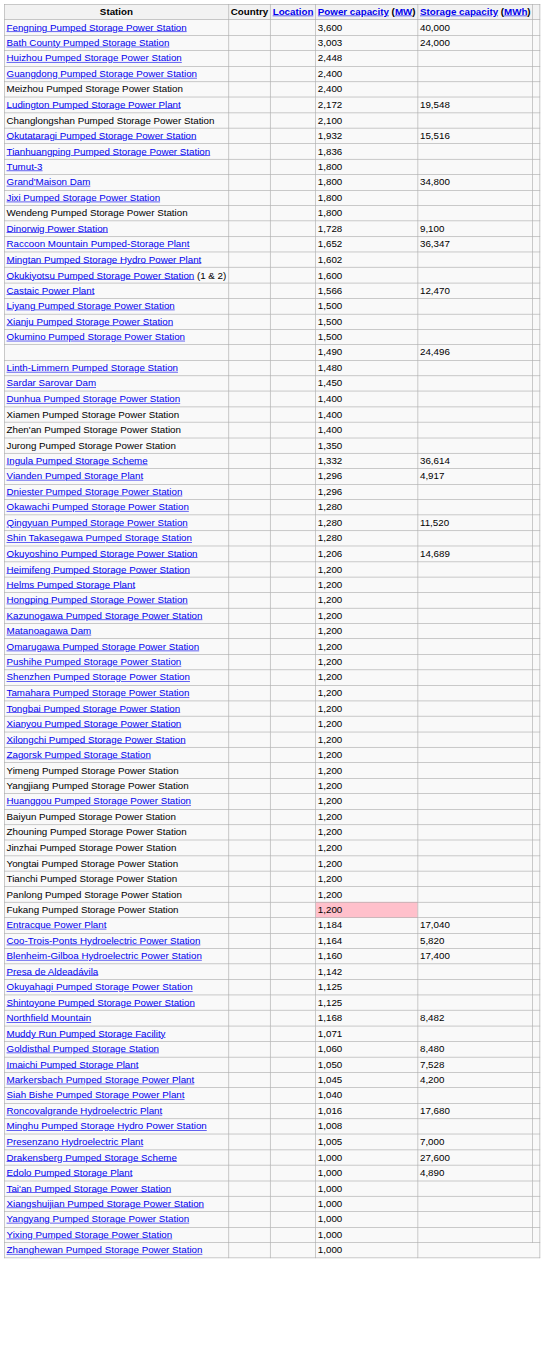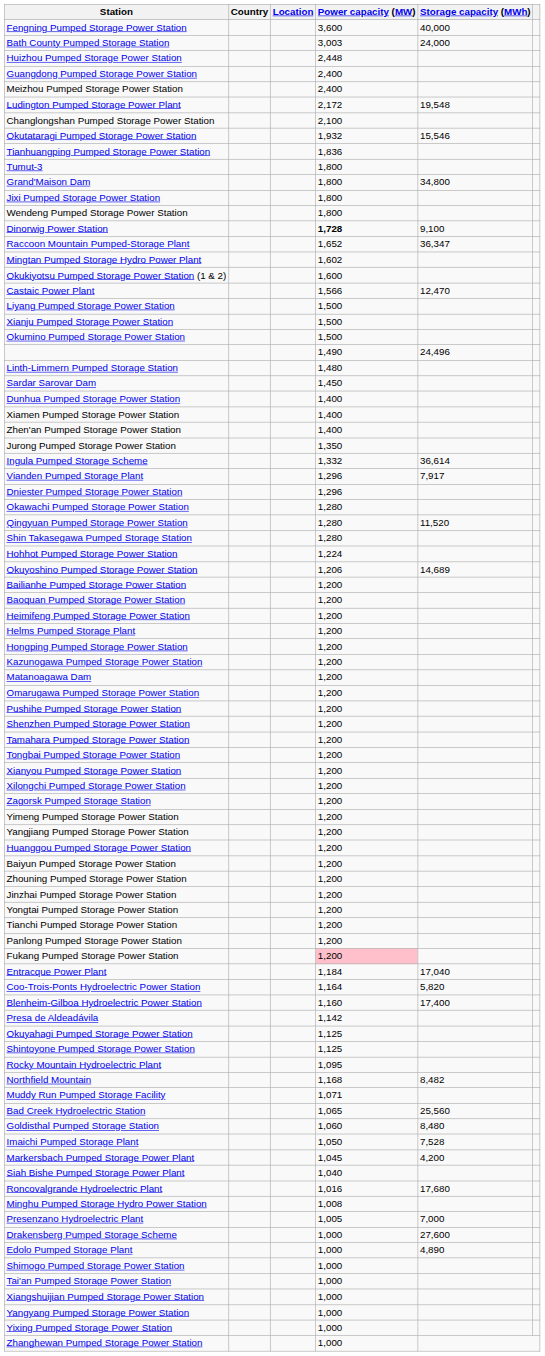 <table class="wikitable sortable static-row-numbers sticky-header">
 <tr>
 <th>Station</th>
 <th>Country</th>
 <th><a href='#'>Location</a></th>
 <th><a href='#'>Power capacity</a> (<a href='#'>MW</a>)</th>
 <th><a href='#'>Storage capacity</a> (<a href='#'>MWh</a>)</th>
 <th></th>
 </tr>
 <tr>
 <td><a href='#'>Fengning Pumped Storage Power Station</a></td>
 <td></td>
 <td></td>
 <td>3,600</td>
 <td>40,000</td>
 <td></td>
 </tr>
 <tr>
 <td><a href='#'>Bath County Pumped Storage Station</a></td>
 <td></td>
 <td></td>
 <td>3,003</td>
 <td>24,000</td>
 <td></td>
 </tr>
 <tr>
 <td><a href='#'>Huizhou Pumped Storage Power Station</a></td>
 <td></td>
 <td></td>
 <td>2,448</td>
 <td></td>
 <td></td>
 </tr>
 <tr>
 <td><a href='#'>Guangdong Pumped Storage Power Station</a></td>
 <td></td>
 <td></td>
 <td>2,400</td>
 <td></td>
 <td></td>
 </tr>
 <tr>
 <td>Meizhou Pumped Storage Power Station</td>
 <td></td>
 <td></td>
 <td>2,400</td>
 <td></td>
 <td></td>
 </tr>
 <tr>
 <td><a href='#'>Ludington Pumped Storage Power Plant</a></td>
 <td></td>
 <td></td>
 <td>2,172</td>
 <td>19,548</td>
 <td></td>
 </tr>
 <tr>
 <td>Changlongshan Pumped Storage Power Station</td>
 <td></td>
 <td></td>
 <td>2,100</td>
 <td></td>
 <td></td>
 </tr>
 <tr>
 <td><a href='#'>Okutataragi Pumped Storage Power Station</a></td>
 <td></td>
 <td></td>
 <td>1,932</td>
-<td>15,516</td>
+<td>15,546</td>
 <td></td>
 </tr>
 <tr>
 <td><a href='#'>Tianhuangping Pumped Storage Power Station</a></td>
 <td></td>
 <td></td>
 <td>1,836</td>
 <td></td>
 <td></td>
 </tr>
 <tr>
 <td><a href='#'>Tumut-3</a></td>
 <td></td>
 <td></td>
 <td>1,800</td>
 <td></td>
 <td></td>
 </tr>
 <tr>
 <td><a href='#'>Grand'Maison Dam</a></td>
 <td></td>
 <td></td>
 <td>1,800</td>
 <td>34,800</td>
 <td></td>
 </tr>
 <tr>
 <td><a href='#'>Jixi Pumped Storage Power Station</a></td>
 <td></td>
 <td></td>
 <td>1,800</td>
 <td></td>
 <td></td>
 </tr>
 <tr>
 <td>Wendeng Pumped Storage Power Station</td>
 <td></td>
 <td></td>
 <td>1,800</td>
 <td></td>
 <td></td>
 </tr>
 <tr>
 <td><a href='#'>Dinorwig Power Station</a></td>
 <td></td>
 <td></td>
-<td>1,728</td>
+<td><strong>1,728</strong></td>
 <td>9,100</td>
 <td> </td>
 </tr>
 <tr>
 <td><a href='#'>Raccoon Mountain Pumped-Storage Plant</a></td>
 <td></td>
 <td></td>
 <td>1,652</td>
 <td>36,347</td>
 <td> </td>
 </tr>
 <tr>
 <td><a href='#'>Mingtan Pumped Storage Hydro Power Plant</a></td>
 <td></td>
 <td></td>
 <td>1,602</td>
 <td></td>
 <td></td>
 </tr>
 <tr>
 <td><a href='#'>Okukiyotsu Pumped Storage Power Station</a> (1 & 2)</td>
 <td></td>
 <td></td>
 <td>1,600</td>
 <td></td>
 <td></td>
 </tr>
 <tr>
 <td><a href='#'>Castaic Power Plant</a></td>
 <td></td>
 <td></td>
 <td>1,566</td>
 <td>12,470</td>
 <td> </td>
 </tr>
 <tr>
 <td><a href='#'>Liyang Pumped Storage Power Station</a></td>
 <td></td>
 <td></td>
 <td>1,500</td>
 <td></td>
 <td></td>
 </tr>
 <tr>
 <td><a href='#'>Xianju Pumped Storage Power Station</a></td>
 <td></td>
 <td></td>
 <td>1,500</td>
 <td></td>
 <td></td>
 </tr>
 <tr>
 <td><a href='#'>Okumino Pumped Storage Power Station</a></td>
 <td></td>
 <td></td>
 <td>1,500</td>
 <td></td>
 <td></td>
 </tr>
 <tr>
 <td></td>
 <td></td>
 <td></td>
 <td>1,490</td>
 <td>24,496</td>
 <td></td>
 </tr>
 <tr>
 <td><a href='#'>Linth-Limmern Pumped Storage Station</a></td>
 <td></td>
 <td></td>
 <td>1,480</td>
 <td></td>
 <td></td>
 </tr>
 <tr>
 <td><a href='#'>Sardar Sarovar Dam</a></td>
 <td></td>
 <td></td>
 <td>1,450</td>
 <td></td>
 <td></td>
 </tr>
 <tr>
 <td><a href='#'>Dunhua Pumped Storage Power Station</a></td>
 <td></td>
 <td></td>
 <td>1,400</td>
 <td></td>
 <td></td>
 </tr>
 <tr>
 <td>Xiamen Pumped Storage Power Station</td>
 <td></td>
 <td></td>
 <td>1,400</td>
 <td></td>
 <td></td>
 </tr>
 <tr>
 <td>Zhen'an Pumped Storage Power Station</td>
 <td></td>
 <td></td>
 <td>1,400</td>
 <td></td>
 <td></td>
 </tr>
 <tr>
 <td>Jurong Pumped Storage Power Station</td>
 <td></td>
 <td></td>
 <td>1,350</td>
 <td></td>
 <td></td>
 </tr>
 <tr>
 <td><a href='#'>Ingula Pumped Storage Scheme</a></td>
 <td></td>
 <td></td>
 <td>1,332</td>
 <td>36,614</td>
 <td></td>
 </tr>
 <tr>
 <td><a href='#'>Vianden Pumped Storage Plant</a></td>
 <td></td>
 <td></td>
 <td>1,296</td>
-<td>4,917</td>
+<td>7,917</td>
 <td></td>
 </tr>
 <tr>
 <td><a href='#'>Dniester Pumped Storage Power Station</a></td>
 <td></td>
 <td></td>
 <td>1,296</td>
 <td></td>
 <td></td>
 </tr>
 <tr>
 <td><a href='#'>Okawachi Pumped Storage Power Station</a></td>
 <td></td>
 <td></td>
 <td>1,280</td>
 <td></td>
 <td></td>
 </tr>
 <tr>
 <td><a href='#'>Qingyuan Pumped Storage Power Station</a></td>
 <td></td>
 <td></td>
 <td>1,280</td>
 <td>11,520</td>
 <td></td>
 </tr>
 <tr>
 <td><a href='#'>Shin Takasegawa Pumped Storage Station</a></td>
 <td></td>
 <td></td>
 <td>1,280</td>
 <td></td>
 <td></td>
 </tr>
 <tr>
+<td><a href='#'>Hohhot Pumped Storage Power Station</a></td>
+<td></td>
+<td></td>
+<td>1,224</td>
+<td></td>
+<td></td>
+</tr>
+<tr>
 <td><a href='#'>Okuyoshino Pumped Storage Power Station</a></td>
 <td></td>
 <td></td>
 <td>1,206</td>
 <td>14,689</td>
+<td></td>
+</tr>
+<tr>
+<td><a href='#'>Bailianhe Pumped Storage Power Station</a></td>
+<td></td>
+<td></td>
+<td>1,200</td>
+<td></td>
+<td></td>
+</tr>
+<tr>
+<td><a href='#'>Baoquan Pumped Storage Power Station</a></td>
+<td></td>
+<td></td>
+<td>1,200</td>
+<td></td>
 <td></td>
 </tr>
 <tr>
 <td><a href='#'>Heimifeng Pumped Storage Power Station</a></td>
 <td></td>
 <td></td>
 <td>1,200</td>
 <td></td>
 <td></td>
 </tr>
 <tr>
 <td><a href='#'>Helms Pumped Storage Plant</a></td>
 <td></td>
 <td></td>
 <td>1,200</td>
 <td></td>
 <td></td>
 </tr>
 <tr>
 <td><a href='#'>Hongping Pumped Storage Power Station</a></td>
 <td></td>
 <td></td>
 <td>1,200</td>
 <td></td>
 <td></td>
 </tr>
 <tr>
 <td><a href='#'>Kazunogawa Pumped Storage Power Station</a></td>
 <td></td>
 <td></td>
 <td>1,200</td>
 <td></td>
 <td></td>
 </tr>
 <tr>
 <td><a href='#'>Matanoagawa Dam</a></td>
 <td></td>
 <td></td>
 <td>1,200</td>
 <td></td>
 <td></td>
 </tr>
 <tr>
 <td><a href='#'>Omarugawa Pumped Storage Power Station</a></td>
 <td></td>
 <td></td>
 <td>1,200</td>
 <td></td>
 <td></td>
 </tr>
 <tr>
 <td><a href='#'>Pushihe Pumped Storage Power Station</a></td>
 <td></td>
 <td></td>
 <td>1,200</td>
 <td></td>
 <td></td>
 </tr>
 <tr>
 <td><a href='#'>Shenzhen Pumped Storage Power Station</a></td>
 <td></td>
 <td></td>
 <td>1,200</td>
 <td></td>
 <td></td>
 </tr>
 <tr>
 <td><a href='#'>Tamahara Pumped Storage Power Station</a></td>
 <td></td>
 <td></td>
 <td>1,200</td>
 <td></td>
 <td></td>
 </tr>
 <tr>
 <td><a href='#'>Tongbai Pumped Storage Power Station</a></td>
 <td></td>
 <td></td>
 <td>1,200</td>
 <td></td>
 <td></td>
 </tr>
 <tr>
 <td><a href='#'>Xianyou Pumped Storage Power Station</a></td>
 <td></td>
 <td></td>
 <td>1,200</td>
 <td></td>
 <td></td>
 </tr>
 <tr>
 <td><a href='#'>Xilongchi Pumped Storage Power Station</a></td>
 <td></td>
 <td></td>
 <td>1,200</td>
 <td></td>
 <td></td>
 </tr>
 <tr>
 <td><a href='#'>Zagorsk Pumped Storage Station</a></td>
 <td></td>
 <td></td>
 <td>1,200</td>
 <td></td>
 <td></td>
 </tr>
 <tr>
 <td>Yimeng Pumped Storage Power Station</td>
 <td></td>
 <td></td>
 <td>1,200</td>
 <td></td>
 <td></td>
 </tr>
 <tr>
 <td>Yangjiang Pumped Storage Power Station</td>
 <td></td>
 <td></td>
 <td>1,200</td>
 <td></td>
 <td></td>
 </tr>
 <tr>
 <td><a href='#'>Huanggou Pumped Storage Power Station</a></td>
 <td></td>
 <td></td>
 <td>1,200</td>
 <td></td>
 <td></td>
 </tr>
 <tr>
 <td>Baiyun Pumped Storage Power Station</td>
 <td></td>
 <td></td>
 <td>1,200</td>
 <td></td>
 <td></td>
 </tr>
 <tr>
 <td>Zhouning Pumped Storage Power Station</td>
 <td></td>
 <td></td>
 <td>1,200</td>
 <td></td>
 <td></td>
 </tr>
 <tr>
 <td>Jinzhai Pumped Storage Power Station</td>
 <td></td>
 <td></td>
 <td>1,200</td>
 <td></td>
 <td></td>
 </tr>
 <tr>
 <td>Yongtai Pumped Storage Power Station</td>
 <td></td>
 <td></td>
 <td>1,200</td>
 <td></td>
 <td></td>
 </tr>
 <tr>
 <td>Tianchi Pumped Storage Power Station</td>
 <td></td>
 <td></td>
 <td>1,200</td>
 <td></td>
 <td></td>
 </tr>
 <tr>
 <td>Panlong Pumped Storage Power Station</td>
 <td></td>
 <td></td>
 <td>1,200</td>
 <td></td>
 <td></td>
 </tr>
 <tr>
 <td>Fukang Pumped Storage Power Station</td>
 <td></td>
 <td></td>
 <td style="background: pink;">1,200</td>
 <td></td>
 <td></td>
 </tr>
 <tr>
 <td><a href='#'>Entracque Power Plant</a></td>
 <td></td>
 <td></td>
 <td>1,184</td>
 <td>17,040</td>
 <td></td>
 </tr>
 <tr>
 <td><a href='#'>Coo-Trois-Ponts Hydroelectric Power Station</a></td>
 <td></td>
 <td></td>
 <td>1,164</td>
 <td>5,820</td>
 <td></td>
 </tr>
 <tr>
 <td><a href='#'>Blenheim-Gilboa Hydroelectric Power Station</a></td>
 <td></td>
 <td></td>
 <td>1,160</td>
 <td>17,400</td>
 <td></td>
 </tr>
 <tr>
 <td><a href='#'>Presa de Aldeadávila</a></td>
 <td></td>
 <td></td>
 <td>1,142</td>
 <td></td>
 <td></td>
 </tr>
 <tr>
 <td><a href='#'>Okuyahagi Pumped Storage Power Station</a></td>
 <td></td>
 <td></td>
 <td>1,125</td>
 <td></td>
 <td></td>
 </tr>
 <tr>
 <td><a href='#'>Shintoyone Pumped Storage Power Station</a></td>
 <td></td>
 <td></td>
 <td>1,125</td>
 <td></td>
 <td></td>
 </tr>
 <tr>
+<td><a href='#'>Rocky Mountain Hydroelectric Plant</a></td>
+<td></td>
+<td></td>
+<td>1,095</td>
+<td></td>
+<td></td>
+</tr>
+<tr>
 <td><a href='#'>Northfield Mountain</a></td>
 <td></td>
 <td></td>
 <td>1,168</td>
 <td>8,482</td>
 <td> </td>
 </tr>
 <tr>
 <td><a href='#'>Muddy Run Pumped Storage Facility</a></td>
 <td></td>
 <td></td>
 <td>1,071</td>
 <td></td>
+<td></td>
+</tr>
+<tr>
+<td><a href='#'>Bad Creek Hydroelectric Station</a></td>
+<td></td>
+<td></td>
+<td>1,065</td>
+<td>25,560</td>
 <td></td>
 </tr>
 <tr>
 <td><a href='#'>Goldisthal Pumped Storage Station</a></td>
 <td></td>
 <td></td>
 <td>1,060</td>
 <td>8,480</td>
 <td></td>
 </tr>
 <tr>
 <td><a href='#'>Imaichi Pumped Storage Plant</a></td>
 <td></td>
 <td></td>
 <td>1,050</td>
 <td>7,528</td>
 <td></td>
 </tr>
 <tr>
 <td><a href='#'>Markersbach Pumped Storage Power Plant</a></td>
 <td></td>
 <td></td>
 <td>1,045</td>
 <td>4,200</td>
 <td></td>
 </tr>
 <tr>
 <td><a href='#'>Siah Bishe Pumped Storage Power Plant</a></td>
 <td></td>
 <td></td>
 <td>1,040</td>
 <td></td>
 <td></td>
 </tr>
 <tr>
 <td><a href='#'>Roncovalgrande Hydroelectric Plant</a></td>
 <td></td>
 <td></td>
 <td>1,016</td>
 <td>17,680</td>
 <td></td>
 </tr>
 <tr>
 <td><a href='#'>Minghu Pumped Storage Hydro Power Station</a></td>
 <td></td>
 <td></td>
 <td>1,008</td>
 <td></td>
 <td></td>
 </tr>
 <tr>
 <td><a href='#'>Presenzano Hydroelectric Plant</a></td>
 <td></td>
 <td></td>
 <td>1,005</td>
 <td>7,000</td>
 <td></td>
 </tr>
 <tr>
 <td><a href='#'>Drakensberg Pumped Storage Scheme</a></td>
 <td></td>
 <td></td>
 <td>1,000</td>
 <td>27,600</td>
 <td></td>
 </tr>
 <tr>
 <td><a href='#'>Edolo Pumped Storage Plant</a></td>
 <td></td>
 <td></td>
 <td>1,000</td>
 <td>4,890</td>
 <td></td>
 </tr>
 <tr>
+<td><a href='#'>Shimogo Pumped Storage Power Station</a></td>
+<td></td>
+<td></td>
+<td>1,000</td>
+<td></td>
+<td></td>
+</tr>
+<tr>
 <td><a href='#'>Tai'an Pumped Storage Power Station</a></td>
 <td></td>
 <td></td>
 <td>1,000</td>
 <td></td>
 <td></td>
 </tr>
 <tr>
 <td><a href='#'>Xiangshuijian Pumped Storage Power Station</a></td>
 <td></td>
 <td></td>
 <td>1,000</td>
 <td></td>
 <td></td>
 </tr>
 <tr>
 <td><a href='#'>Yangyang Pumped Storage Power Station</a></td>
 <td></td>
 <td></td>
 <td>1,000</td>
 <td></td>
 <td></td>
 </tr>
 <tr>
 <td><a href='#'>Yixing Pumped Storage Power Station</a></td>
 <td></td>
 <td></td>
 <td>1,000</td>
 <td></td>
 <td></td>
 </tr>
 <tr>
 <td><a href='#'>Zhanghewan Pumped Storage Power Station</a></td>
 <td></td>
 <td></td>
 <td>1,000</td>
 </tr>
 </table>
